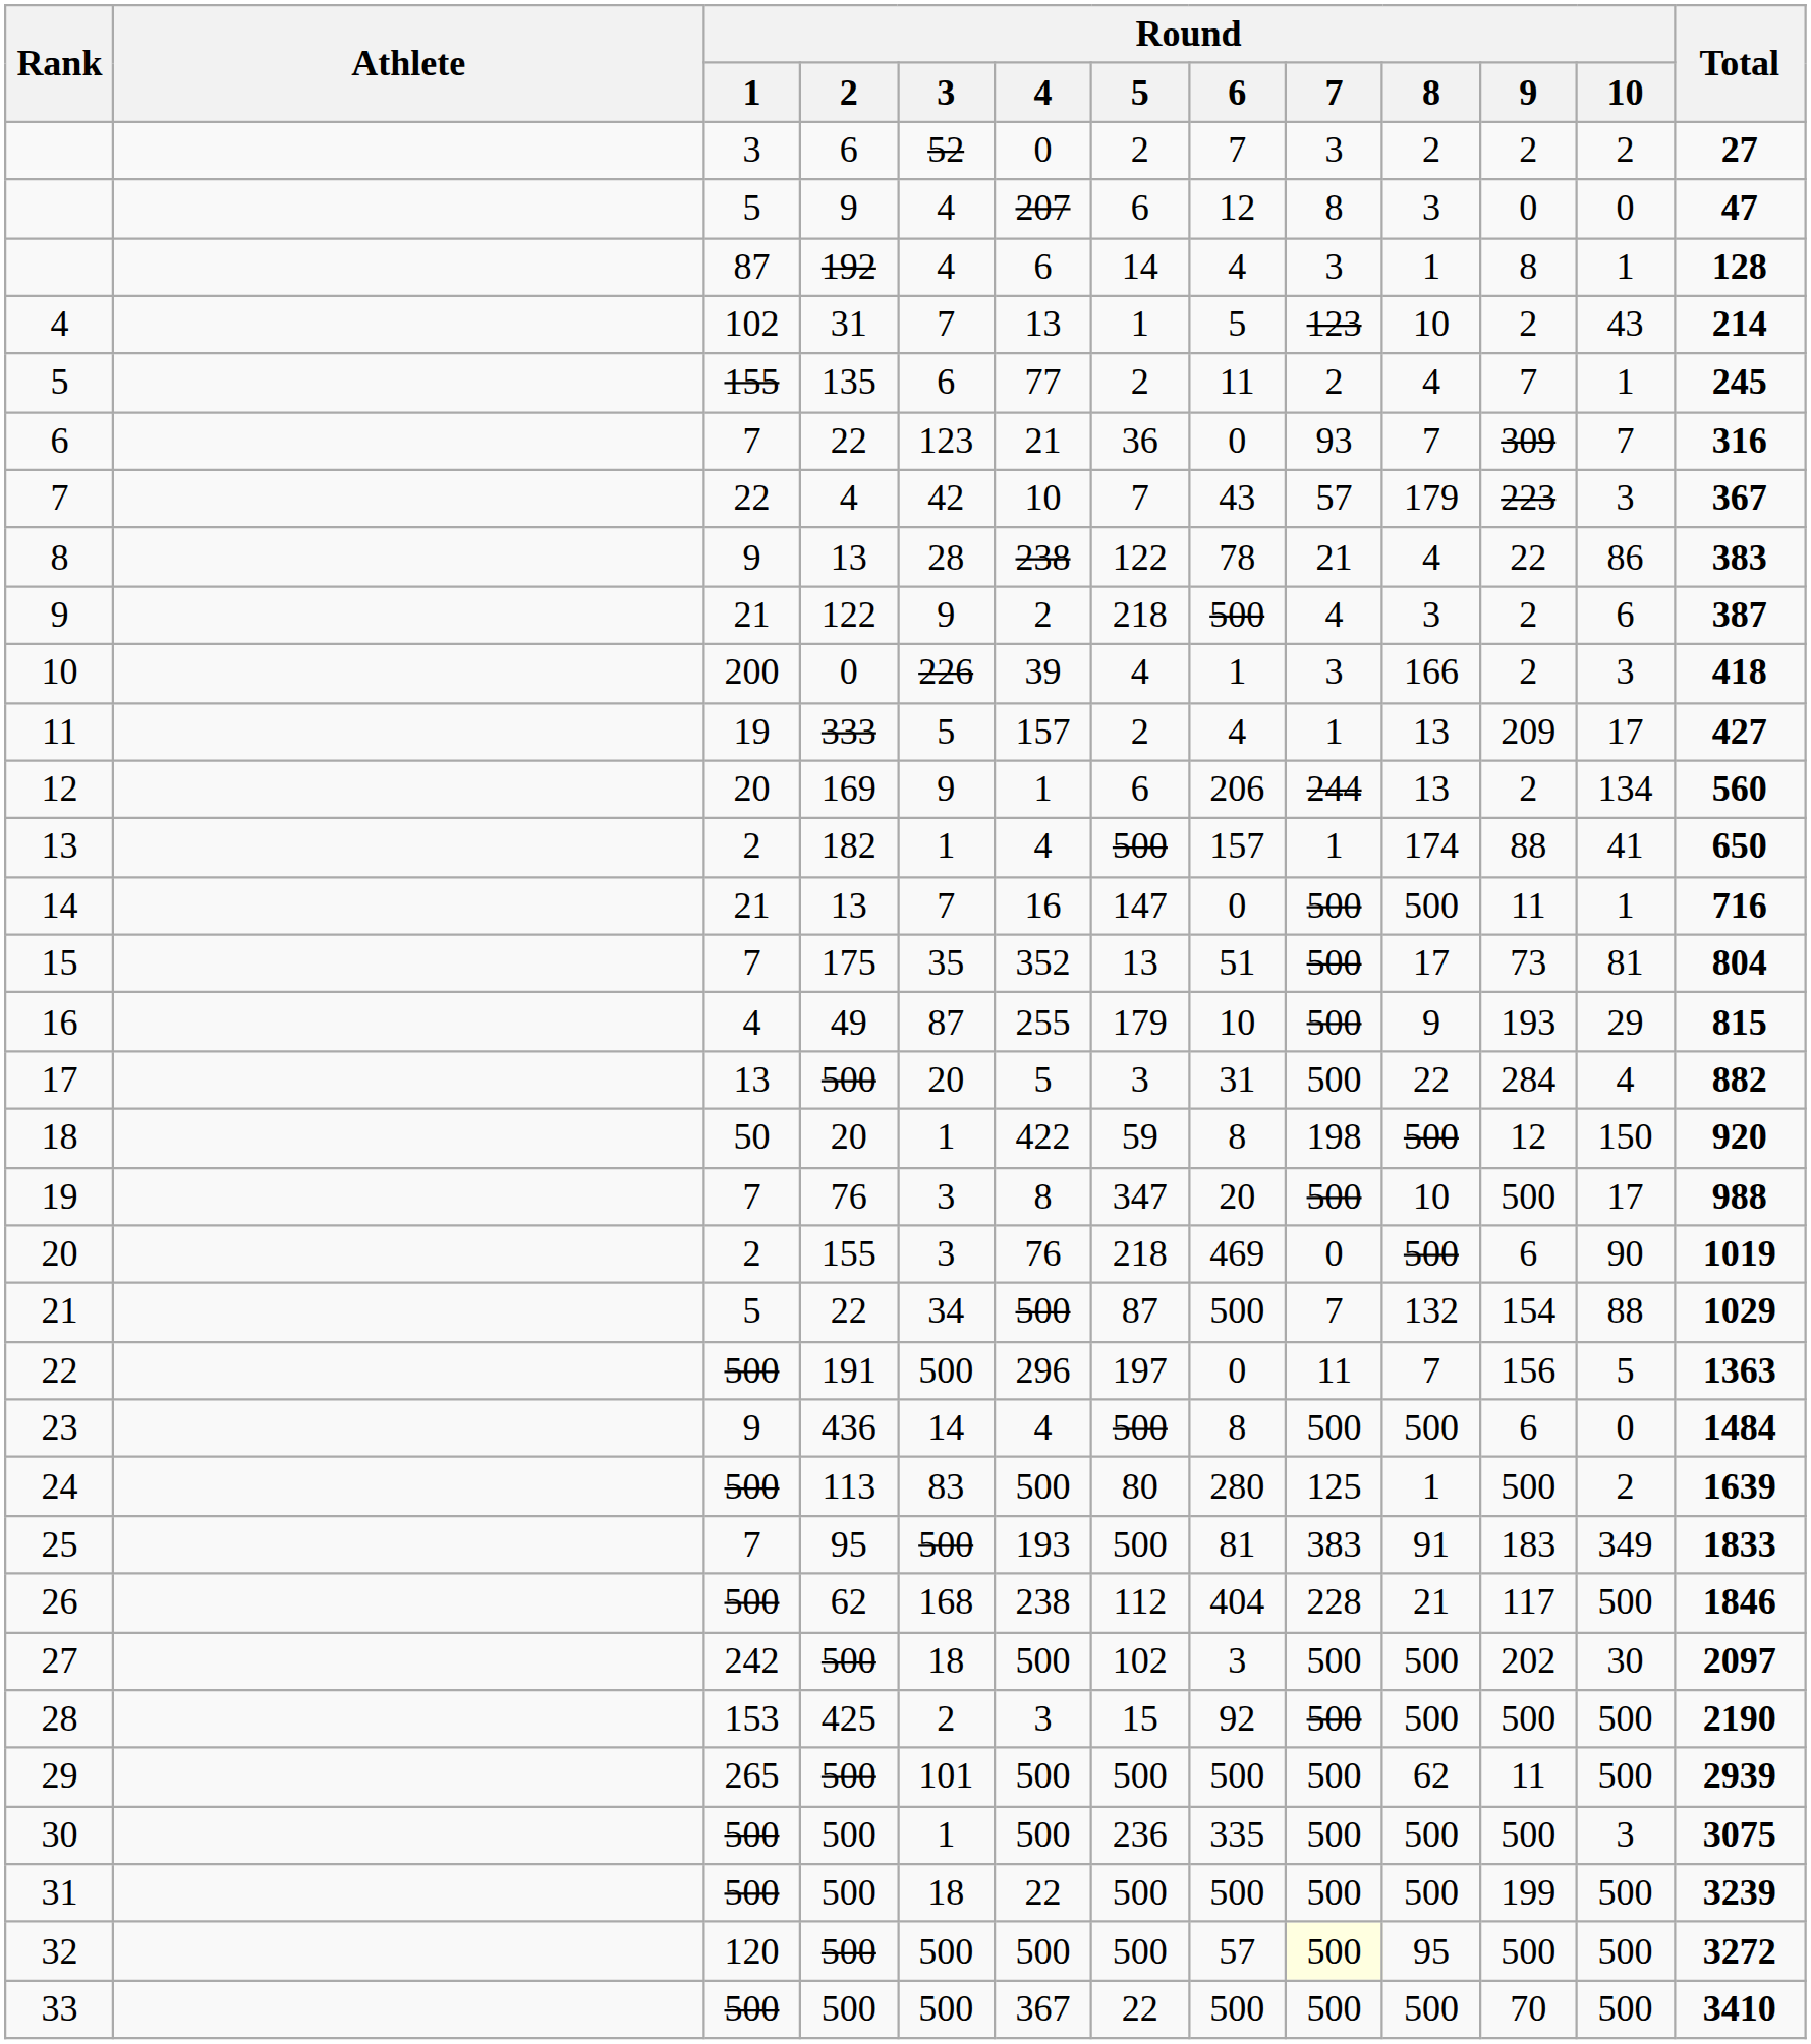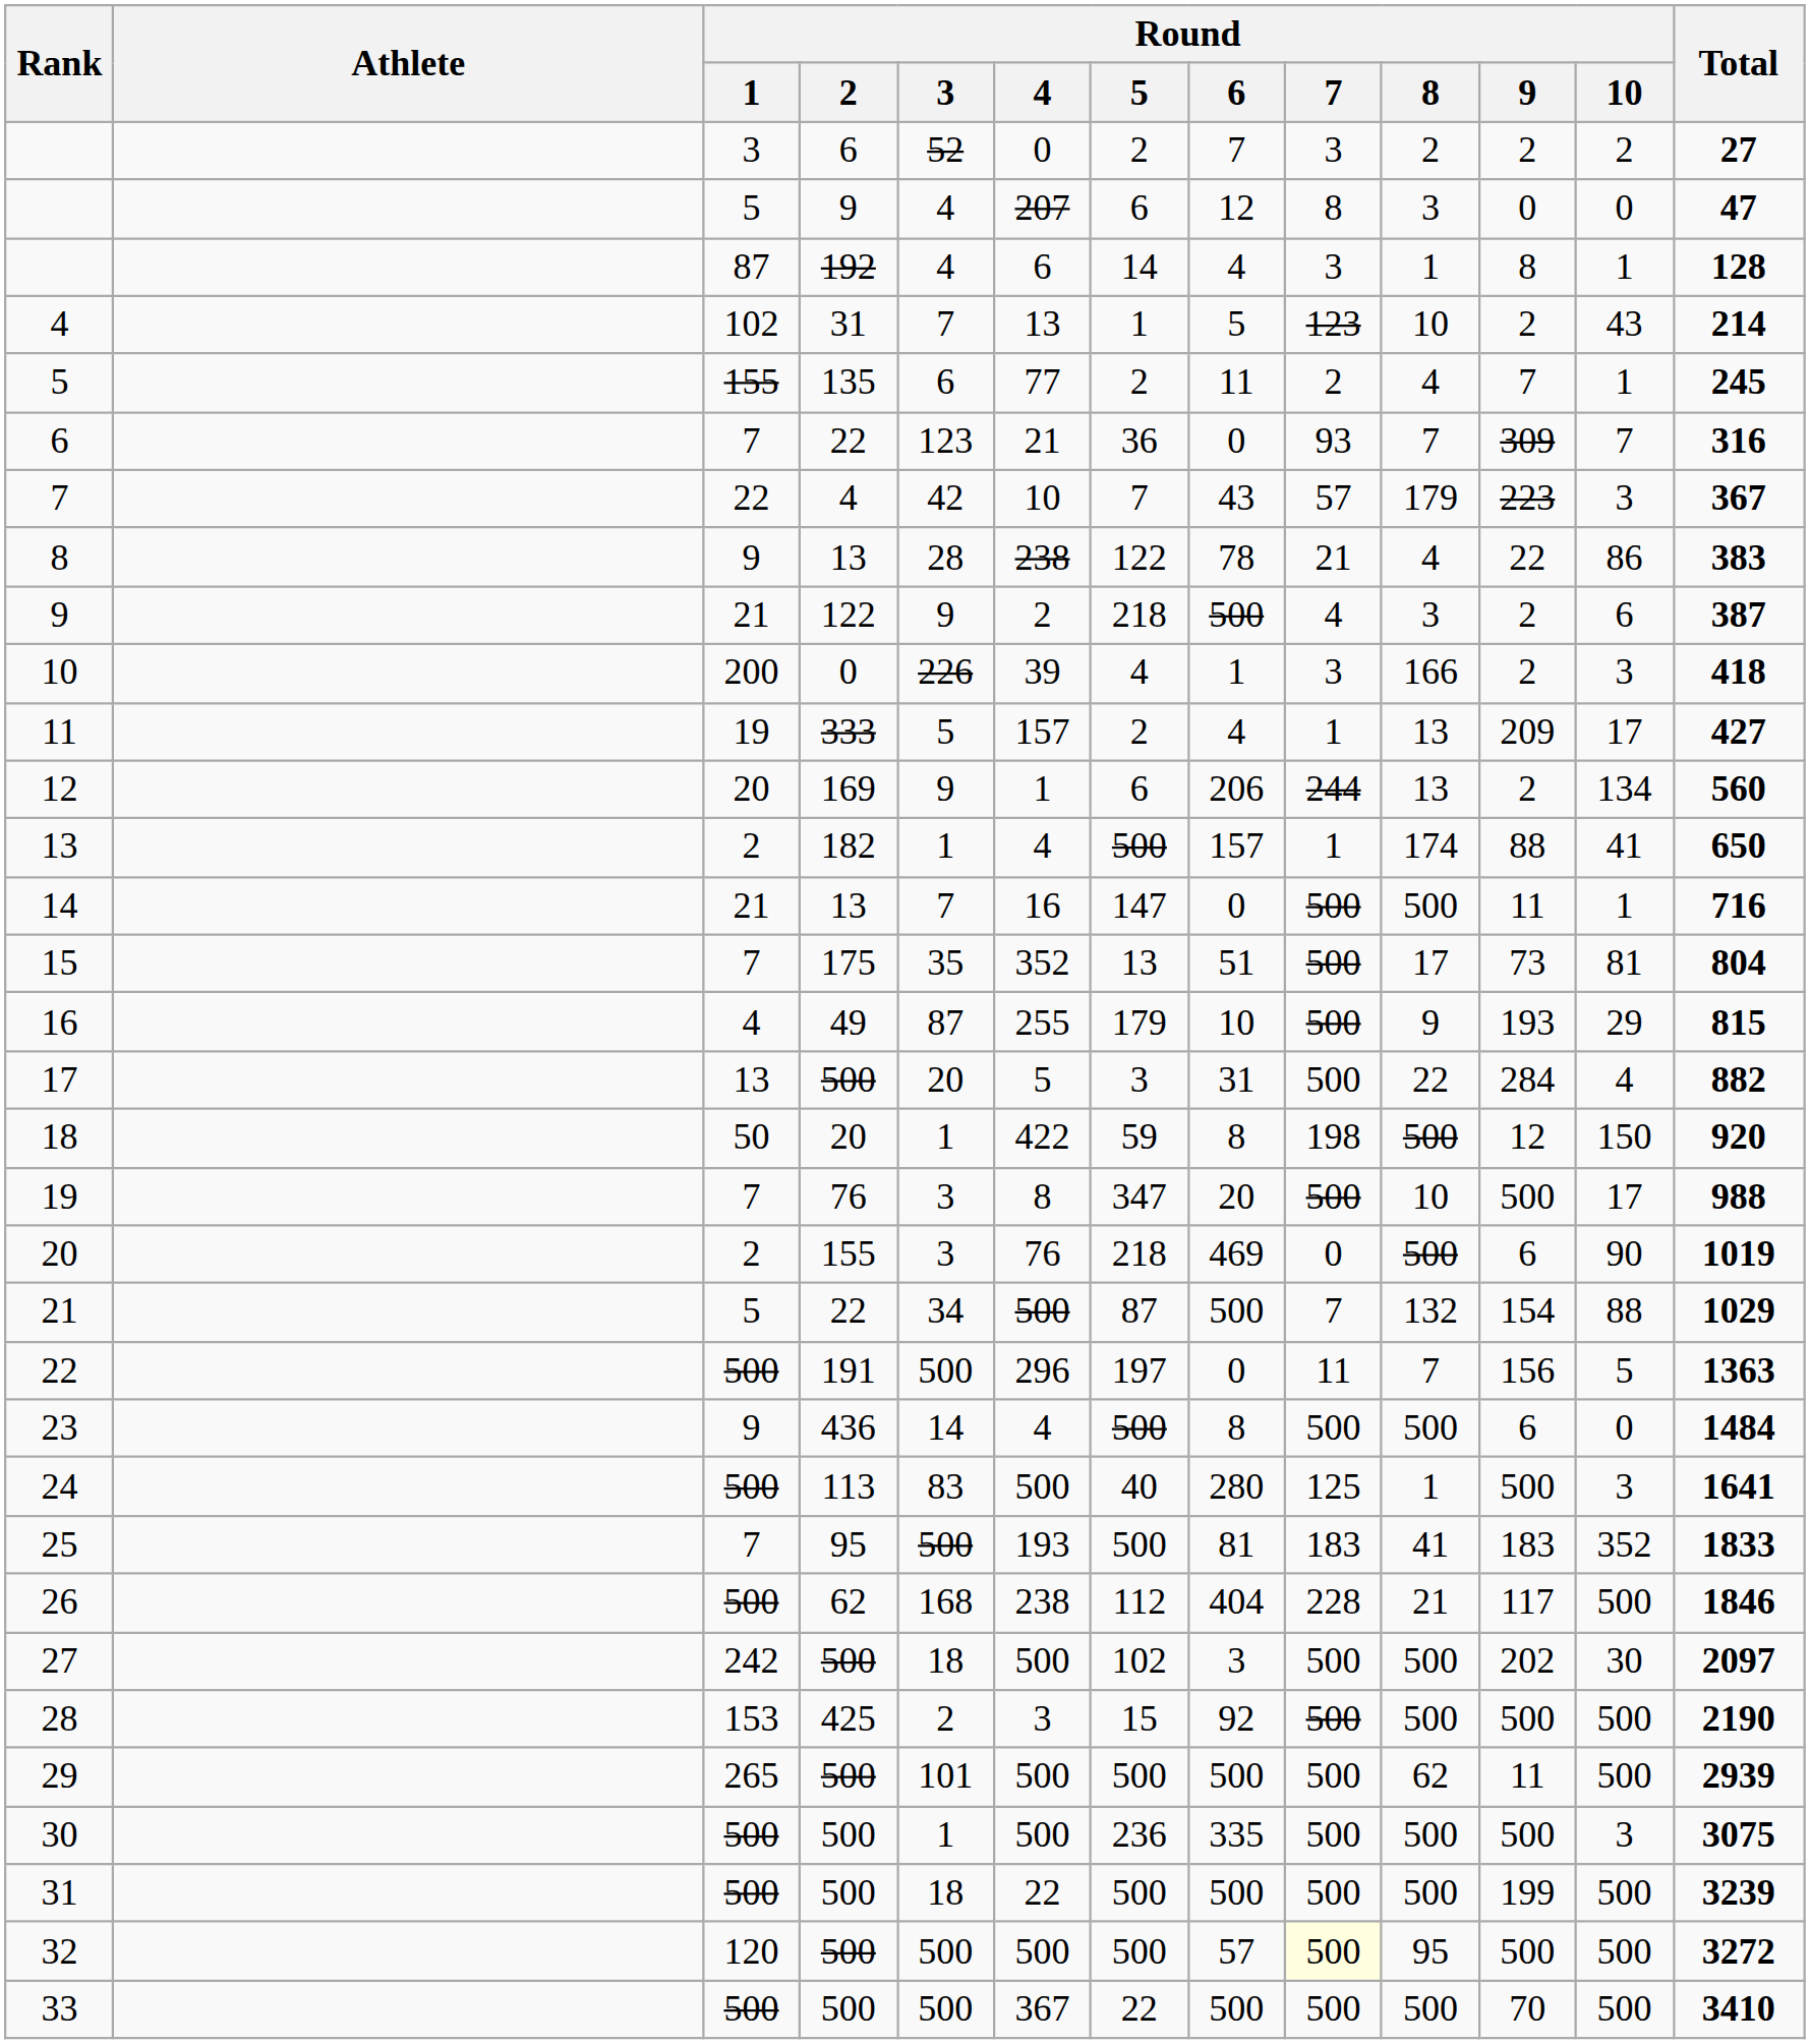 <table class=wikitable style="text-align:center">
 <tr>
 <th rowspan="2" width=40>Rank</th>
 <th rowspan="2" width=250>Athlete</th>
 <th colspan="10">Round</th>
 <th rowspan="2" width=50>Total</th>
 </tr>
 <tr>
 <th width=35>1</th>
 <th width=35>2</th>
 <th width=35>3</th>
 <th width=35>4</th>
 <th width=35>5</th>
 <th width=35>6</th>
 <th width=35>7</th>
 <th width=35>8</th>
 <th width=35>9</th>
 <th width=35>10</th>
 </tr>
 <tr>
 <td></td>
 <td align=left></td>
 <td>3</td>
 <td>6</td>
 <td><s>52</s></td>
 <td>0</td>
 <td>2</td>
 <td>7</td>
 <td>3</td>
 <td>2</td>
 <td>2</td>
 <td>2</td>
 <td><strong>27</strong></td>
 </tr>
 <tr>
 <td></td>
 <td align=left></td>
 <td>5</td>
 <td>9</td>
 <td>4</td>
 <td><s>207</s></td>
 <td>6</td>
 <td>12</td>
 <td>8</td>
 <td>3</td>
 <td>0</td>
 <td>0</td>
 <td><strong>47</strong></td>
 </tr>
 <tr>
 <td></td>
 <td align=left></td>
 <td>87</td>
 <td><s>192</s></td>
 <td>4</td>
 <td>6</td>
 <td>14</td>
 <td>4</td>
 <td>3</td>
 <td>1</td>
 <td>8</td>
 <td>1</td>
 <td><strong>128</strong></td>
 </tr>
 <tr>
 <td>4</td>
 <td align=left></td>
 <td>102</td>
 <td>31</td>
 <td>7</td>
 <td>13</td>
 <td>1</td>
 <td>5</td>
 <td><s>123</s></td>
 <td>10</td>
 <td>2</td>
 <td>43</td>
 <td><strong>214</strong></td>
 </tr>
 <tr>
 <td>5</td>
 <td align=left></td>
 <td><s>155</s></td>
 <td>135</td>
 <td>6</td>
 <td>77</td>
 <td>2</td>
 <td>11</td>
 <td>2</td>
 <td>4</td>
 <td>7</td>
 <td>1</td>
 <td><strong>245</strong></td>
 </tr>
 <tr>
 <td>6</td>
 <td align=left></td>
 <td>7</td>
 <td>22</td>
 <td>123</td>
 <td>21</td>
 <td>36</td>
 <td>0</td>
 <td>93</td>
 <td>7</td>
 <td><s>309</s></td>
 <td>7</td>
 <td><strong>316</strong></td>
 </tr>
 <tr>
 <td>7</td>
 <td align=left></td>
 <td>22</td>
 <td>4</td>
 <td>42</td>
 <td>10</td>
 <td>7</td>
 <td>43</td>
 <td>57</td>
 <td>179</td>
 <td><s>223</s></td>
 <td>3</td>
 <td><strong>367</strong></td>
 </tr>
 <tr>
 <td>8</td>
 <td align=left></td>
 <td>9</td>
 <td>13</td>
 <td>28</td>
 <td><s>238</s></td>
 <td>122</td>
 <td>78</td>
 <td>21</td>
 <td>4</td>
 <td>22</td>
 <td>86</td>
 <td><strong>383</strong></td>
 </tr>
 <tr>
 <td>9</td>
 <td align=left></td>
 <td>21</td>
 <td>122</td>
 <td>9</td>
 <td>2</td>
 <td>218</td>
 <td><s>500</s></td>
 <td>4</td>
 <td>3</td>
 <td>2</td>
 <td>6</td>
 <td><strong>387</strong></td>
 </tr>
 <tr>
 <td>10</td>
 <td align=left></td>
 <td>200</td>
 <td>0</td>
 <td><s>226</s></td>
 <td>39</td>
 <td>4</td>
 <td>1</td>
 <td>3</td>
 <td>166</td>
 <td>2</td>
 <td>3</td>
 <td><strong>418</strong></td>
 </tr>
 <tr>
 <td>11</td>
 <td align=left></td>
 <td>19</td>
 <td><s>333</s></td>
 <td>5</td>
 <td>157</td>
 <td>2</td>
 <td>4</td>
 <td>1</td>
 <td>13</td>
 <td>209</td>
 <td>17</td>
 <td><strong>427</strong></td>
 </tr>
 <tr>
 <td>12</td>
 <td align=left></td>
 <td>20</td>
 <td>169</td>
 <td>9</td>
 <td>1</td>
 <td>6</td>
 <td>206</td>
 <td><s>244</s></td>
 <td>13</td>
 <td>2</td>
 <td>134</td>
 <td><strong>560</strong></td>
 </tr>
 <tr>
 <td>13</td>
 <td align=left></td>
 <td>2</td>
 <td>182</td>
 <td>1</td>
 <td>4</td>
 <td><s>500</s></td>
 <td>157</td>
 <td>1</td>
 <td>174</td>
 <td>88</td>
 <td>41</td>
 <td><strong>650</strong></td>
 </tr>
 <tr>
 <td>14</td>
 <td align=left></td>
 <td>21</td>
 <td>13</td>
 <td>7</td>
 <td>16</td>
 <td>147</td>
 <td>0</td>
 <td><s>500</s></td>
 <td>500</td>
 <td>11</td>
 <td>1</td>
 <td><strong>716</strong></td>
 </tr>
 <tr>
 <td>15</td>
 <td align=left></td>
 <td>7</td>
 <td>175</td>
 <td>35</td>
 <td>352</td>
 <td>13</td>
 <td>51</td>
 <td><s>500</s></td>
 <td>17</td>
 <td>73</td>
 <td>81</td>
 <td><strong>804</strong></td>
 </tr>
 <tr>
 <td>16</td>
 <td align=left></td>
 <td>4</td>
 <td>49</td>
 <td>87</td>
 <td>255</td>
 <td>179</td>
 <td>10</td>
 <td><s>500</s></td>
 <td>9</td>
 <td>193</td>
 <td>29</td>
 <td><strong>815</strong></td>
 </tr>
 <tr>
 <td>17</td>
 <td align=left></td>
 <td>13</td>
 <td><s>500</s></td>
 <td>20</td>
 <td>5</td>
 <td>3</td>
 <td>31</td>
 <td>500</td>
 <td>22</td>
 <td>284</td>
 <td>4</td>
 <td><strong>882</strong></td>
 </tr>
 <tr>
 <td>18</td>
 <td align=left></td>
 <td>50</td>
 <td>20</td>
 <td>1</td>
 <td>422</td>
 <td>59</td>
 <td>8</td>
 <td>198</td>
 <td><s>500</s></td>
 <td>12</td>
 <td>150</td>
 <td><strong>920</strong></td>
 </tr>
 <tr>
 <td>19</td>
 <td align=left></td>
 <td>7</td>
 <td>76</td>
 <td>3</td>
 <td>8</td>
 <td>347</td>
 <td>20</td>
 <td><s>500</s></td>
 <td>10</td>
 <td>500</td>
 <td>17</td>
 <td><strong>988</strong></td>
 </tr>
 <tr>
 <td>20</td>
 <td align=left></td>
 <td>2</td>
 <td>155</td>
 <td>3</td>
 <td>76</td>
 <td>218</td>
 <td>469</td>
 <td>0</td>
 <td><s>500</s></td>
 <td>6</td>
 <td>90</td>
 <td><strong>1019</strong></td>
 </tr>
 <tr>
 <td>21</td>
 <td align=left></td>
 <td>5</td>
 <td>22</td>
 <td>34</td>
 <td><s>500</s></td>
 <td>87</td>
 <td>500</td>
 <td>7</td>
 <td>132</td>
 <td>154</td>
 <td>88</td>
 <td><strong>1029</strong></td>
 </tr>
 <tr>
 <td>22</td>
 <td align=left></td>
 <td><s>500</s></td>
 <td>191</td>
 <td>500</td>
 <td>296</td>
 <td>197</td>
 <td>0</td>
 <td>11</td>
 <td>7</td>
 <td>156</td>
 <td>5</td>
 <td><strong>1363</strong></td>
 </tr>
 <tr>
 <td>23</td>
 <td align=left></td>
 <td>9</td>
 <td>436</td>
 <td>14</td>
 <td>4</td>
 <td><s>500</s></td>
 <td>8</td>
 <td>500</td>
 <td>500</td>
 <td>6</td>
 <td>0</td>
 <td><strong>1484</strong></td>
 </tr>
 <tr>
 <td>24</td>
 <td align=left></td>
 <td><s>500</s></td>
 <td>113</td>
 <td>83</td>
 <td>500</td>
-<td>80</td>
+<td>40</td>
 <td>280</td>
 <td>125</td>
 <td>1</td>
 <td>500</td>
-<td>2</td>
-<td><strong>1639</strong></td>
+<td>3</td>
+<td><strong>1641</strong></td>
 </tr>
 <tr>
 <td>25</td>
 <td align=left></td>
 <td>7</td>
 <td>95</td>
 <td><s>500</s></td>
 <td>193</td>
 <td>500</td>
 <td>81</td>
-<td>383</td>
-<td>91</td>
 <td>183</td>
-<td>349</td>
+<td>41</td>
+<td>183</td>
+<td>352</td>
 <td><strong>1833</strong></td>
 </tr>
 <tr>
 <td>26</td>
 <td align=left></td>
 <td><s>500</s></td>
 <td>62</td>
 <td>168</td>
 <td>238</td>
 <td>112</td>
 <td>404</td>
 <td>228</td>
 <td>21</td>
 <td>117</td>
 <td>500</td>
 <td><strong>1846</strong></td>
 </tr>
 <tr>
 <td>27</td>
 <td align=left></td>
 <td>242</td>
 <td><s>500</s></td>
 <td>18</td>
 <td>500</td>
 <td>102</td>
 <td>3</td>
 <td>500</td>
 <td>500</td>
 <td>202</td>
 <td>30</td>
 <td><strong>2097</strong></td>
 </tr>
 <tr>
 <td>28</td>
 <td align=left></td>
 <td>153</td>
 <td>425</td>
 <td>2</td>
 <td>3</td>
 <td>15</td>
 <td>92</td>
 <td><s>500</s></td>
 <td>500</td>
 <td>500</td>
 <td>500</td>
 <td><strong>2190</strong></td>
 </tr>
 <tr>
 <td>29</td>
 <td align=left></td>
 <td>265</td>
 <td><s>500</s></td>
 <td>101</td>
 <td>500</td>
 <td>500</td>
 <td>500</td>
 <td>500</td>
 <td>62</td>
 <td>11</td>
 <td>500</td>
 <td><strong>2939</strong></td>
 </tr>
 <tr>
 <td>30</td>
 <td align=left></td>
 <td><s>500</s></td>
 <td>500</td>
 <td>1</td>
 <td>500</td>
 <td>236</td>
 <td>335</td>
 <td>500</td>
 <td>500</td>
 <td>500</td>
 <td>3</td>
 <td><strong>3075</strong></td>
 </tr>
 <tr>
 <td>31</td>
 <td align=left></td>
 <td><s>500</s></td>
 <td>500</td>
 <td>18</td>
 <td>22</td>
 <td>500</td>
 <td>500</td>
 <td>500</td>
 <td>500</td>
 <td>199</td>
 <td>500</td>
 <td><strong>3239</strong></td>
 </tr>
 <tr>
 <td>32</td>
 <td align=left></td>
 <td>120</td>
 <td><s>500</s></td>
 <td>500</td>
 <td>500</td>
 <td>500</td>
 <td>57</td>
 <td style="background: lightyellow;">500</td>
 <td>95</td>
 <td>500</td>
 <td>500</td>
 <td><strong>3272</strong></td>
 </tr>
 <tr>
 <td>33</td>
 <td align=left></td>
 <td><s>500</s></td>
 <td>500</td>
 <td>500</td>
 <td>367</td>
 <td>22</td>
 <td>500</td>
 <td>500</td>
 <td>500</td>
 <td>70</td>
 <td>500</td>
 <td><strong>3410</strong></td>
 </tr>
 </table>
